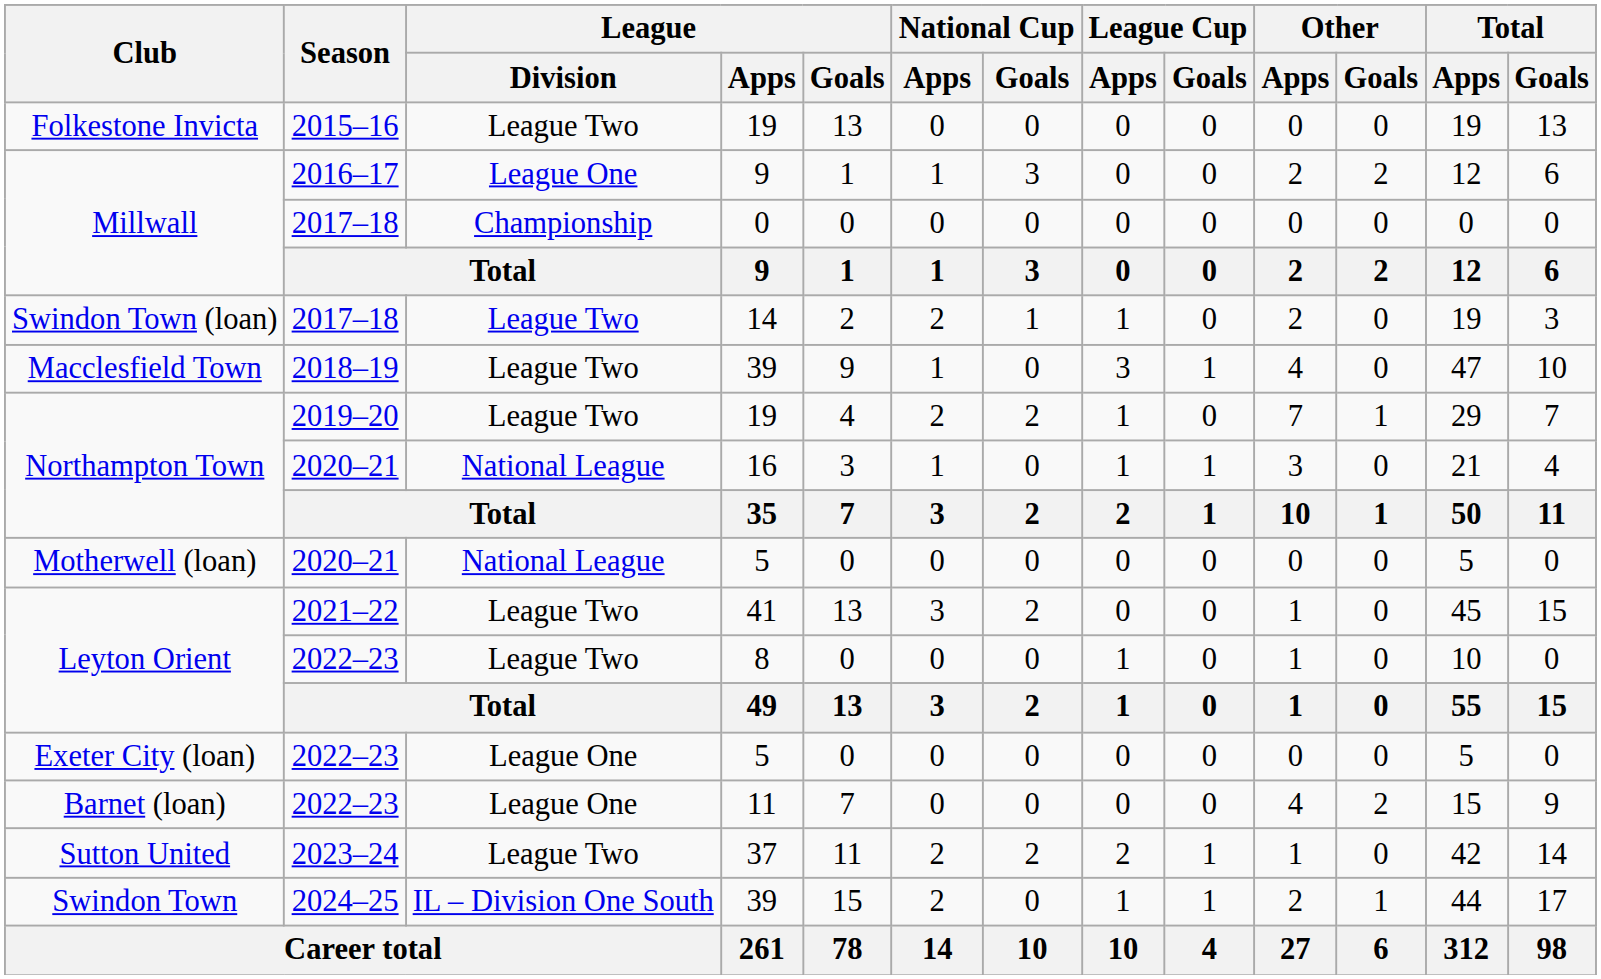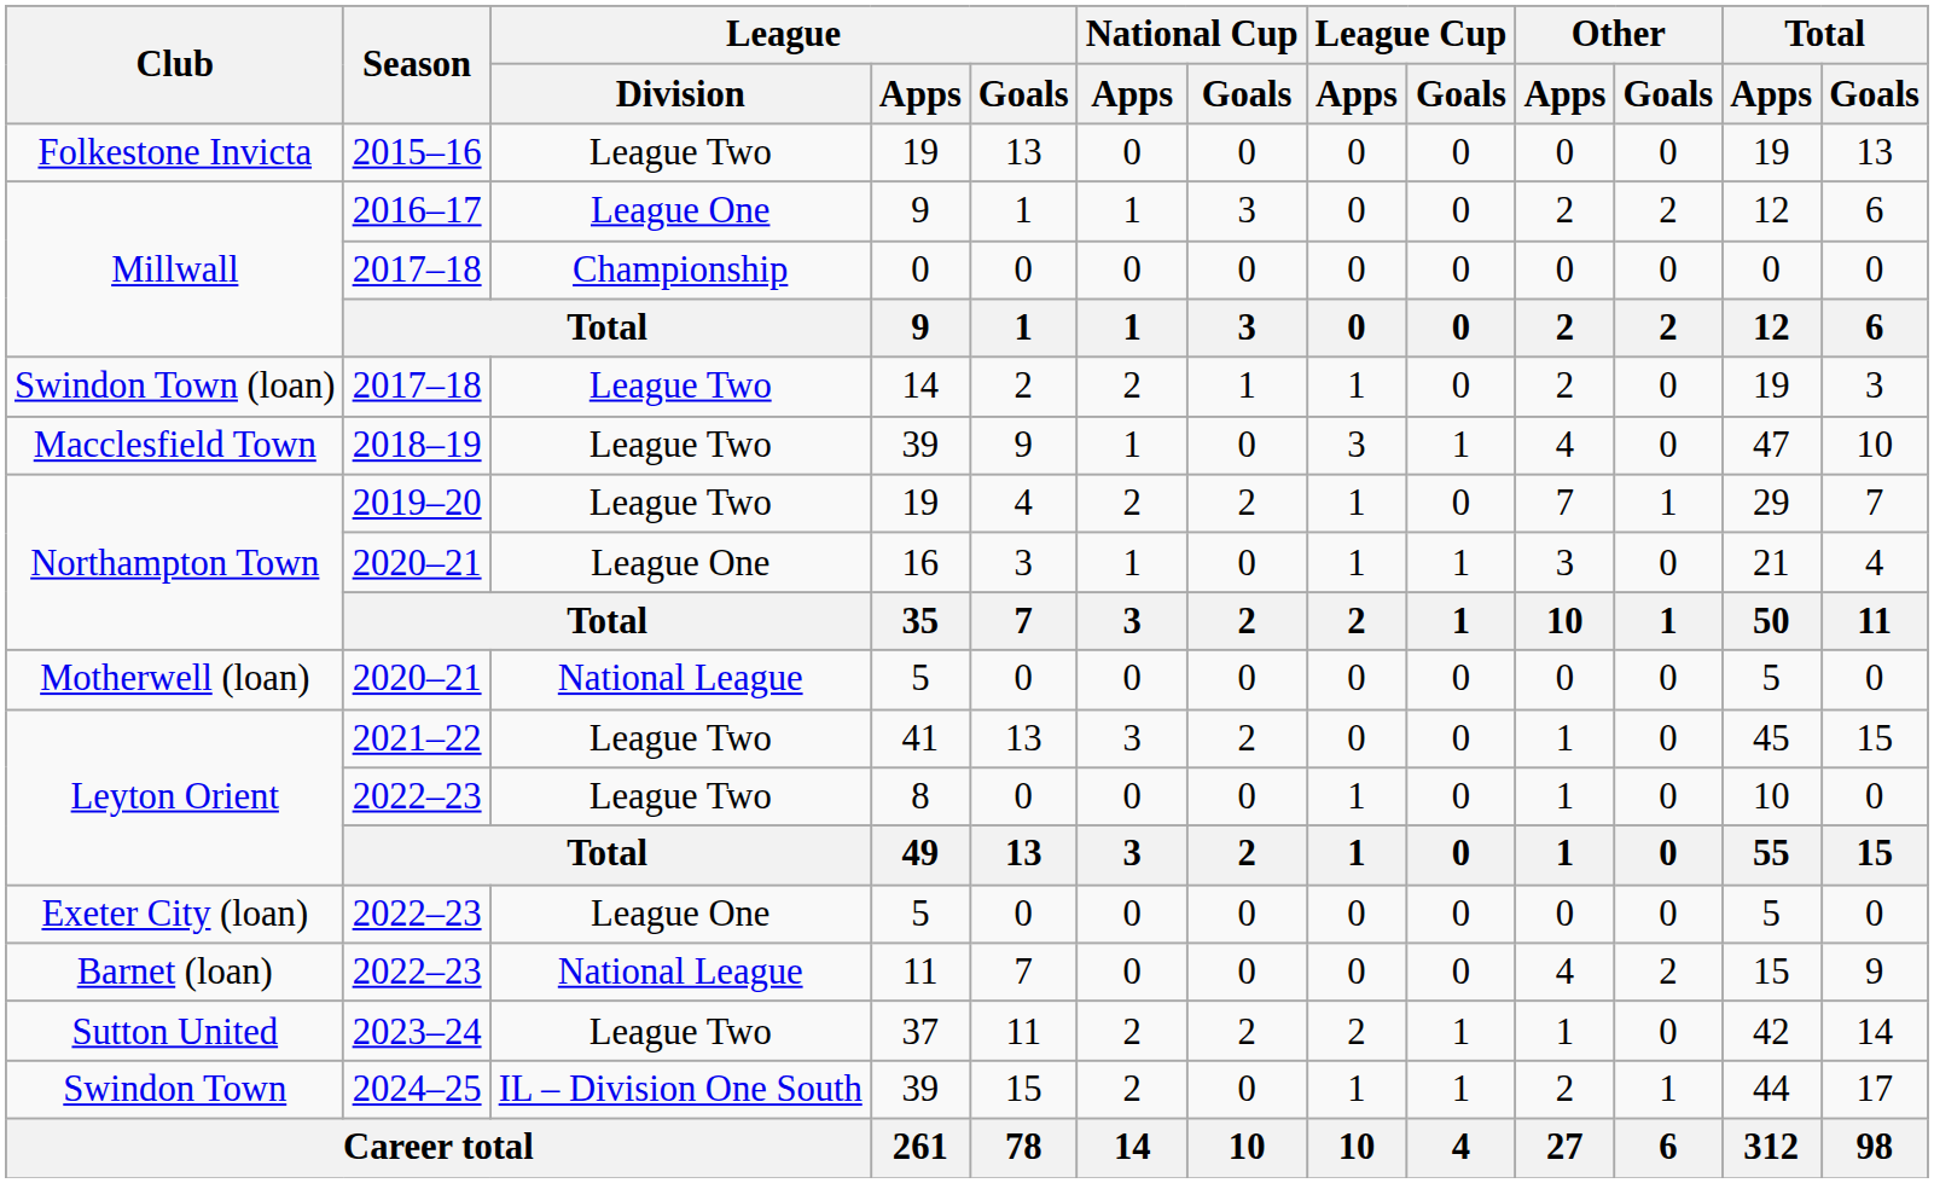 <table class="wikitable" style="text-align:center">
 <tr>
 <th rowspan="2">Club</th>
 <th rowspan="2">Season</th>
 <th colspan="3">League</th>
 <th colspan="2">National Cup</th>
 <th colspan="2">League Cup</th>
 <th colspan="2">Other</th>
 <th colspan="2">Total</th>
 </tr>
 <tr>
 <th>Division</th>
 <th>Apps</th>
 <th>Goals</th>
 <th>Apps</th>
 <th>Goals</th>
 <th>Apps</th>
 <th>Goals</th>
 <th>Apps</th>
 <th>Goals</th>
 <th>Apps</th>
 <th>Goals</th>
 </tr>
 <tr>
 <td><a href='#'>Folkestone Invicta</a></td>
 <td><a href='#'>2015–16</a></td>
 <td>League Two</td>
 <td>19</td>
 <td>13</td>
 <td>0</td>
 <td>0</td>
 <td>0</td>
 <td>0</td>
 <td>0</td>
 <td>0</td>
 <td>19</td>
 <td>13</td>
 </tr>
 <tr>
 <td rowspan="3"><a href='#'>Millwall</a></td>
 <td><a href='#'>2016–17</a></td>
 <td><a href='#'>League One</a></td>
 <td>9</td>
 <td>1</td>
 <td>1</td>
 <td>3</td>
 <td>0</td>
 <td>0</td>
 <td>2</td>
 <td>2</td>
 <td>12</td>
 <td>6</td>
 </tr>
 <tr>
 <td><a href='#'>2017–18</a></td>
 <td><a href='#'>Championship</a></td>
 <td>0</td>
 <td>0</td>
 <td>0</td>
 <td>0</td>
 <td>0</td>
 <td>0</td>
 <td>0</td>
 <td>0</td>
 <td>0</td>
 <td>0</td>
 </tr>
 <tr>
 <th colspan="2">Total</th>
 <th>9</th>
 <th>1</th>
 <th>1</th>
 <th>3</th>
 <th>0</th>
 <th>0</th>
 <th>2</th>
 <th>2</th>
 <th>12</th>
 <th>6</th>
 </tr>
 <tr>
 <td><a href='#'>Swindon Town</a> (loan)</td>
 <td><a href='#'>2017–18</a></td>
 <td><a href='#'>League Two</a></td>
 <td>14</td>
 <td>2</td>
 <td>2</td>
 <td>1</td>
 <td>1</td>
 <td>0</td>
 <td>2</td>
 <td>0</td>
 <td>19</td>
 <td>3</td>
 </tr>
 <tr>
 <td><a href='#'>Macclesfield Town</a></td>
 <td><a href='#'>2018–19</a></td>
 <td>League Two</td>
 <td>39</td>
 <td>9</td>
 <td>1</td>
 <td>0</td>
 <td>3</td>
 <td>1</td>
 <td>4</td>
 <td>0</td>
 <td>47</td>
 <td>10</td>
 </tr>
 <tr>
 <td rowspan=3><a href='#'>Northampton Town</a></td>
 <td><a href='#'>2019–20</a></td>
 <td>League Two</td>
 <td>19</td>
 <td>4</td>
 <td>2</td>
 <td>2</td>
 <td>1</td>
 <td>0</td>
 <td>7</td>
 <td>1</td>
 <td>29</td>
 <td>7</td>
 </tr>
 <tr>
 <td><a href='#'>2020–21</a></td>
-<td><a href='#'>National League</a></td>
+<td>League One</td>
 <td>16</td>
 <td>3</td>
 <td>1</td>
 <td>0</td>
 <td>1</td>
 <td>1</td>
 <td>3</td>
 <td>0</td>
 <td>21</td>
 <td>4</td>
 </tr>
 <tr>
 <th colspan="2">Total</th>
 <th>35</th>
 <th>7</th>
 <th>3</th>
 <th>2</th>
 <th>2</th>
 <th>1</th>
 <th>10</th>
 <th>1</th>
 <th>50</th>
 <th>11</th>
 </tr>
 <tr>
 <td><a href='#'>Motherwell</a> (loan)</td>
 <td><a href='#'>2020–21</a></td>
 <td><a href='#'>National League</a></td>
 <td>5</td>
 <td>0</td>
 <td>0</td>
 <td>0</td>
 <td>0</td>
 <td>0</td>
 <td>0</td>
 <td>0</td>
 <td>5</td>
 <td>0</td>
 </tr>
 <tr>
 <td rowspan=3><a href='#'>Leyton Orient</a></td>
 <td><a href='#'>2021–22</a></td>
 <td>League Two</td>
 <td>41</td>
 <td>13</td>
 <td>3</td>
 <td>2</td>
 <td>0</td>
 <td>0</td>
 <td>1</td>
 <td>0</td>
 <td>45</td>
 <td>15</td>
 </tr>
 <tr>
 <td><a href='#'>2022–23</a></td>
 <td>League Two</td>
 <td>8</td>
 <td>0</td>
 <td>0</td>
 <td>0</td>
 <td>1</td>
 <td>0</td>
 <td>1</td>
 <td>0</td>
 <td>10</td>
 <td>0</td>
 </tr>
 <tr>
 <th colspan="2">Total</th>
 <th>49</th>
 <th>13</th>
 <th>3</th>
 <th>2</th>
 <th>1</th>
 <th>0</th>
 <th>1</th>
 <th>0</th>
 <th>55</th>
 <th>15</th>
 </tr>
 <tr>
 <td><a href='#'>Exeter City</a> (loan)</td>
 <td><a href='#'>2022–23</a></td>
 <td>League One</td>
 <td>5</td>
 <td>0</td>
 <td>0</td>
 <td>0</td>
 <td>0</td>
 <td>0</td>
 <td>0</td>
 <td>0</td>
 <td>5</td>
 <td>0</td>
 </tr>
 <tr>
 <td><a href='#'>Barnet</a> (loan)</td>
 <td><a href='#'>2022–23</a></td>
-<td>League One</td>
+<td><a href='#'>National League</a></td>
 <td>11</td>
 <td>7</td>
 <td>0</td>
 <td>0</td>
 <td>0</td>
 <td>0</td>
 <td>4</td>
 <td>2</td>
 <td>15</td>
 <td>9</td>
 </tr>
 <tr>
 <td><a href='#'>Sutton United</a></td>
 <td><a href='#'>2023–24</a></td>
 <td>League Two</td>
 <td>37</td>
 <td>11</td>
 <td>2</td>
 <td>2</td>
 <td>2</td>
 <td>1</td>
 <td>1</td>
 <td>0</td>
 <td>42</td>
 <td>14</td>
 </tr>
 <tr>
 <td><a href='#'>Swindon Town</a></td>
 <td><a href='#'>2024–25</a></td>
 <td><a href='#'>IL – Division One South</a></td>
 <td>39</td>
 <td>15</td>
 <td>2</td>
 <td>0</td>
 <td>1</td>
 <td>1</td>
 <td>2</td>
 <td>1</td>
 <td>44</td>
 <td>17</td>
 </tr>
 <tr>
 <th colspan="3">Career total</th>
 <th>261</th>
 <th>78</th>
 <th>14</th>
 <th>10</th>
 <th>10</th>
 <th>4</th>
 <th>27</th>
 <th>6</th>
 <th>312</th>
 <th>98</th>
 </tr>
 </table>
